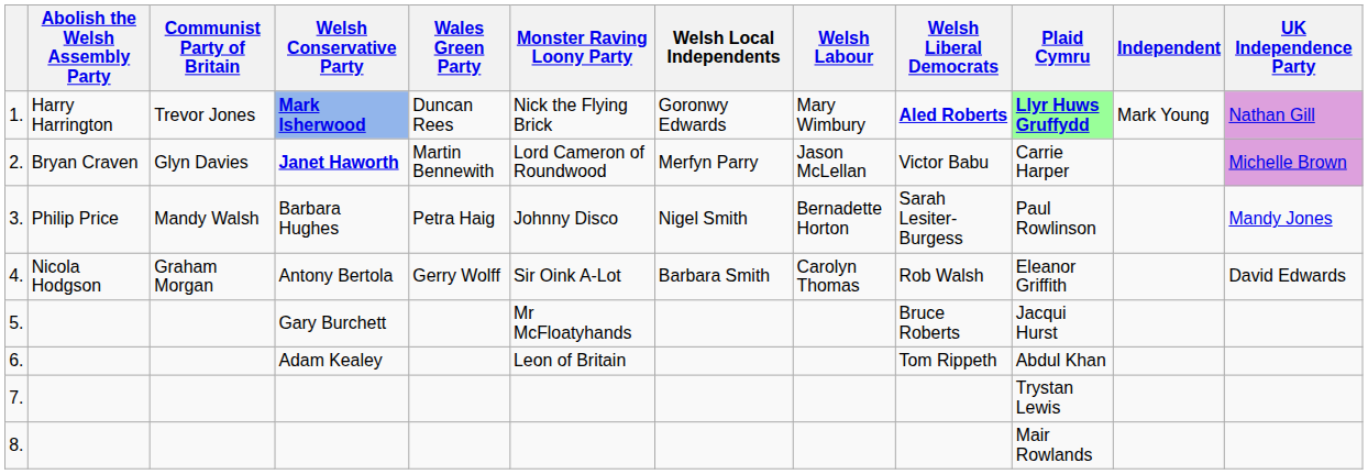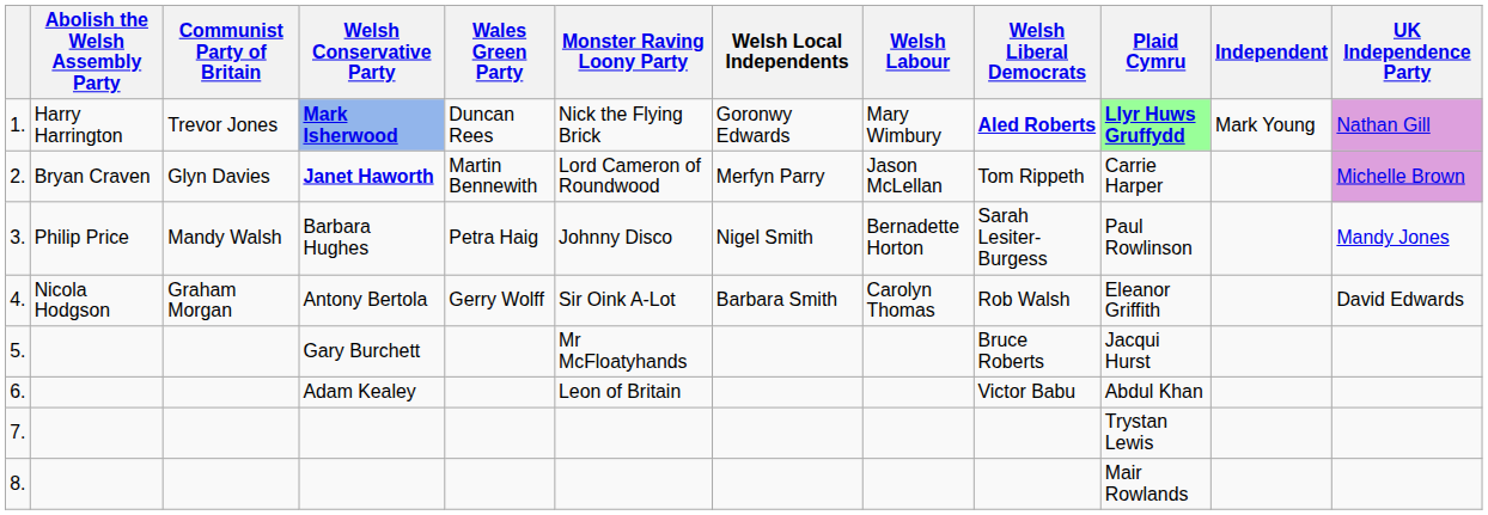 <table class="wikitable">
 <tr>
 <th></th>
 <th><a href='#'>Abolish the Welsh Assembly Party</a></th>
 <th><a href='#'>Communist Party of Britain</a></th>
 <th><a href='#'>Welsh Conservative Party</a></th>
 <th><a href='#'>Wales Green Party</a></th>
 <th><a href='#'>Monster Raving Loony Party</a></th>
 <th>Welsh Local Independents</th>
 <th><a href='#'>Welsh Labour</a></th>
 <th><a href='#'>Welsh Liberal Democrats</a></th>
 <th><a href='#'>Plaid Cymru</a></th>
 <th><a href='#'>Independent</a></th>
 <th><a href='#'>UK Independence Party</a></th>
 </tr>
 <tr>
 <td>1.</td>
 <td>Harry Harrington</td>
 <td>Trevor Jones</td>
 <td style="background: #92B5EB"><strong><a href='#'>Mark Isherwood</a></strong></td>
 <td>Duncan Rees</td>
 <td>Nick the Flying Brick</td>
 <td>Goronwy Edwards</td>
 <td>Mary Wimbury</td>
 <td><strong><a href='#'>Aled Roberts</a></strong></td>
 <td style="background:#9f9;"><strong><a href='#'>Llyr Huws Gruffydd</a></strong></td>
 <td>Mark Young</td>
 <td style="background:plum;"><a href='#'>Nathan Gill</a></td>
 </tr>
 <tr>
 <td>2.</td>
 <td>Bryan Craven</td>
 <td>Glyn Davies</td>
 <td><strong><a href='#'>Janet Haworth</a></strong></td>
 <td>Martin Bennewith</td>
 <td>Lord Cameron of Roundwood</td>
 <td>Merfyn Parry</td>
 <td>Jason McLellan</td>
-<td>Victor Babu</td>
+<td>Tom Rippeth</td>
 <td>Carrie Harper</td>
 <td></td>
 <td style="background:plum;"><a href='#'>Michelle Brown</a></td>
 </tr>
 <tr>
 <td>3.</td>
 <td>Philip Price</td>
 <td>Mandy Walsh</td>
 <td>Barbara Hughes</td>
 <td>Petra Haig</td>
 <td>Johnny Disco</td>
 <td>Nigel Smith</td>
 <td>Bernadette Horton</td>
 <td>Sarah Lesiter-Burgess</td>
 <td>Paul Rowlinson</td>
 <td></td>
 <td><a href='#'>Mandy Jones</a></td>
 </tr>
 <tr>
 <td>4.</td>
 <td>Nicola Hodgson</td>
 <td>Graham Morgan</td>
 <td>Antony Bertola</td>
 <td>Gerry Wolff</td>
 <td>Sir Oink A-Lot</td>
 <td>Barbara Smith</td>
 <td>Carolyn Thomas</td>
 <td>Rob Walsh</td>
 <td>Eleanor Griffith</td>
 <td></td>
 <td>David Edwards</td>
 </tr>
 <tr>
 <td>5.</td>
 <td></td>
 <td></td>
 <td>Gary Burchett</td>
 <td></td>
 <td>Mr McFloatyhands</td>
 <td></td>
 <td></td>
 <td>Bruce Roberts</td>
 <td>Jacqui Hurst</td>
 <td></td>
 <td></td>
 </tr>
 <tr>
 <td>6.</td>
 <td></td>
 <td></td>
 <td>Adam Kealey</td>
 <td></td>
 <td>Leon of Britain</td>
 <td></td>
 <td></td>
-<td>Tom Rippeth</td>
+<td>Victor Babu</td>
 <td>Abdul Khan</td>
 <td></td>
 <td></td>
 </tr>
 <tr>
 <td>7.</td>
 <td></td>
 <td></td>
 <td></td>
 <td></td>
 <td></td>
 <td></td>
 <td></td>
 <td></td>
 <td>Trystan Lewis</td>
 <td></td>
 <td></td>
 </tr>
 <tr>
 <td>8.</td>
 <td></td>
 <td></td>
 <td></td>
 <td></td>
 <td></td>
 <td></td>
 <td></td>
 <td></td>
 <td>Mair Rowlands</td>
 <td></td>
 <td></td>
 </tr>
 </table>
